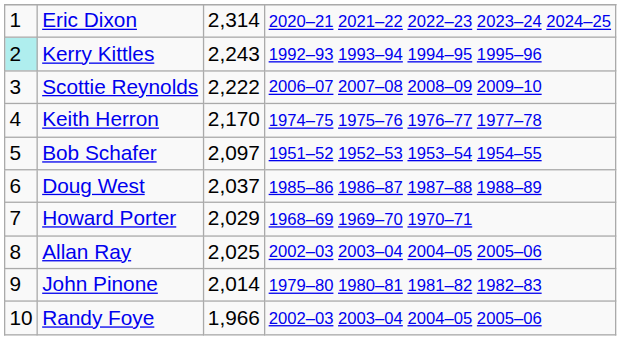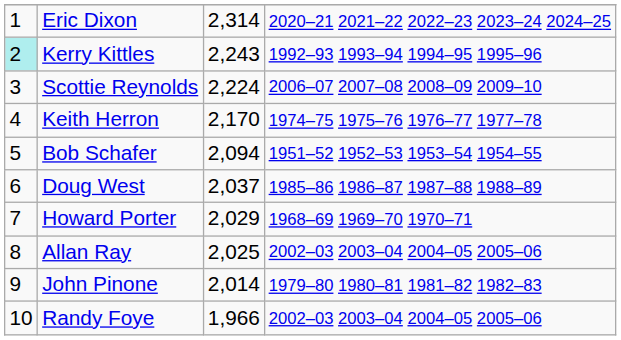 <table class="wikitable">
 <tr>
 </tr>
 <tr>
 <td>1</td>
 <td><a href='#'>Eric Dixon</a></td>
 <td>2,314</td>
 <td style="font-size:80%;"><a href='#'>2020–21</a> <a href='#'>2021–22</a> <a href='#'>2022–23</a> <a href='#'>2023–24</a> <a href='#'>2024–25</a></td>
 </tr>
 <tr>
 <td style="background: paleturquoise;">2</td>
 <td><a href='#'>Kerry Kittles</a></td>
 <td>2,243</td>
 <td style="font-size:80%;"><a href='#'>1992–93</a> <a href='#'>1993–94</a> <a href='#'>1994–95</a> <a href='#'>1995–96</a></td>
 </tr>
 <tr>
 <td>3</td>
 <td><a href='#'>Scottie Reynolds</a></td>
-<td>2,222</td>
+<td>2,224</td>
 <td style="font-size:80%;"><a href='#'>2006–07</a> <a href='#'>2007–08</a> <a href='#'>2008–09</a> <a href='#'>2009–10</a></td>
 </tr>
 <tr>
 <td>4</td>
 <td><a href='#'>Keith Herron</a></td>
 <td>2,170</td>
 <td style="font-size:80%;"><a href='#'>1974–75</a> <a href='#'>1975–76</a> <a href='#'>1976–77</a> <a href='#'>1977–78</a></td>
 </tr>
 <tr>
 <td>5</td>
 <td><a href='#'>Bob Schafer</a></td>
-<td>2,097</td>
+<td>2,094</td>
 <td style="font-size:80%;"><a href='#'>1951–52</a> <a href='#'>1952–53</a> <a href='#'>1953–54</a> <a href='#'>1954–55</a></td>
 </tr>
 <tr>
 <td>6</td>
 <td><a href='#'>Doug West</a></td>
 <td>2,037</td>
 <td style="font-size:80%;"><a href='#'>1985–86</a> <a href='#'>1986–87</a> <a href='#'>1987–88</a> <a href='#'>1988–89</a></td>
 </tr>
 <tr>
 <td>7</td>
 <td><a href='#'>Howard Porter</a></td>
 <td>2,029</td>
 <td style="font-size:80%;"><a href='#'>1968–69</a> <a href='#'>1969–70</a> <a href='#'>1970–71</a></td>
 </tr>
 <tr>
 <td>8</td>
 <td><a href='#'>Allan Ray</a></td>
 <td>2,025</td>
 <td style="font-size:80%;"><a href='#'>2002–03</a> <a href='#'>2003–04</a> <a href='#'>2004–05</a> <a href='#'>2005–06</a></td>
 </tr>
 <tr>
 <td>9</td>
 <td><a href='#'>John Pinone</a></td>
 <td>2,014</td>
 <td style="font-size:80%;"><a href='#'>1979–80</a> <a href='#'>1980–81</a> <a href='#'>1981–82</a> <a href='#'>1982–83</a></td>
 </tr>
 <tr>
 <td>10</td>
 <td><a href='#'>Randy Foye</a></td>
 <td>1,966</td>
 <td style="font-size:80%;"><a href='#'>2002–03</a> <a href='#'>2003–04</a> <a href='#'>2004–05</a> <a href='#'>2005–06</a></td>
 </tr>
 </table>
